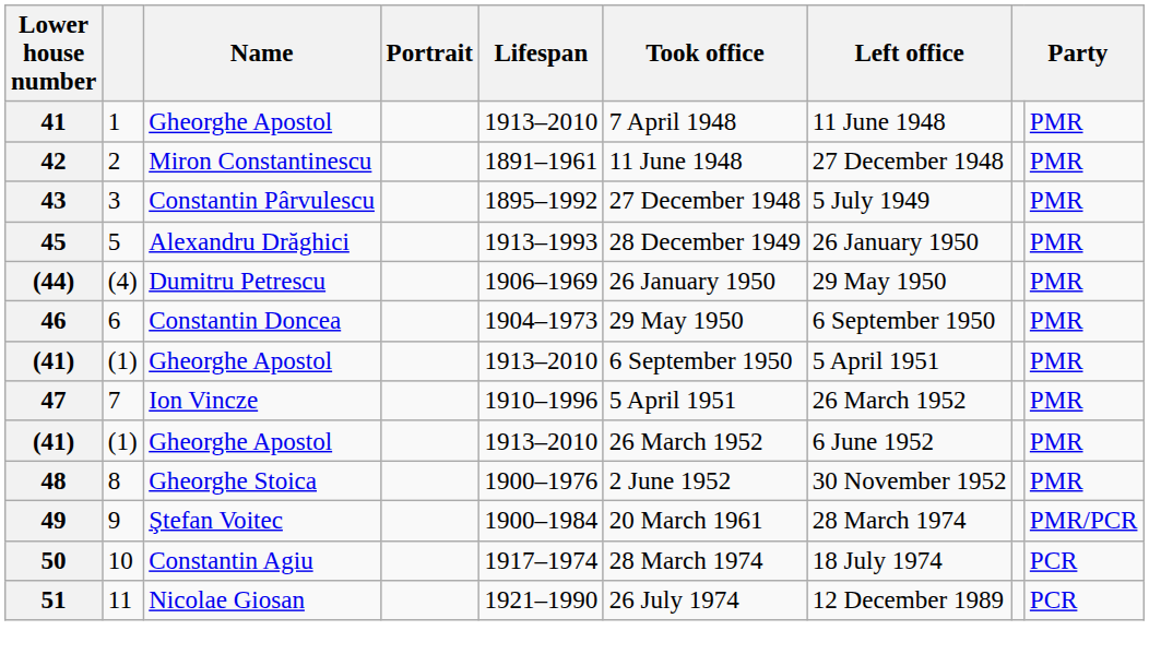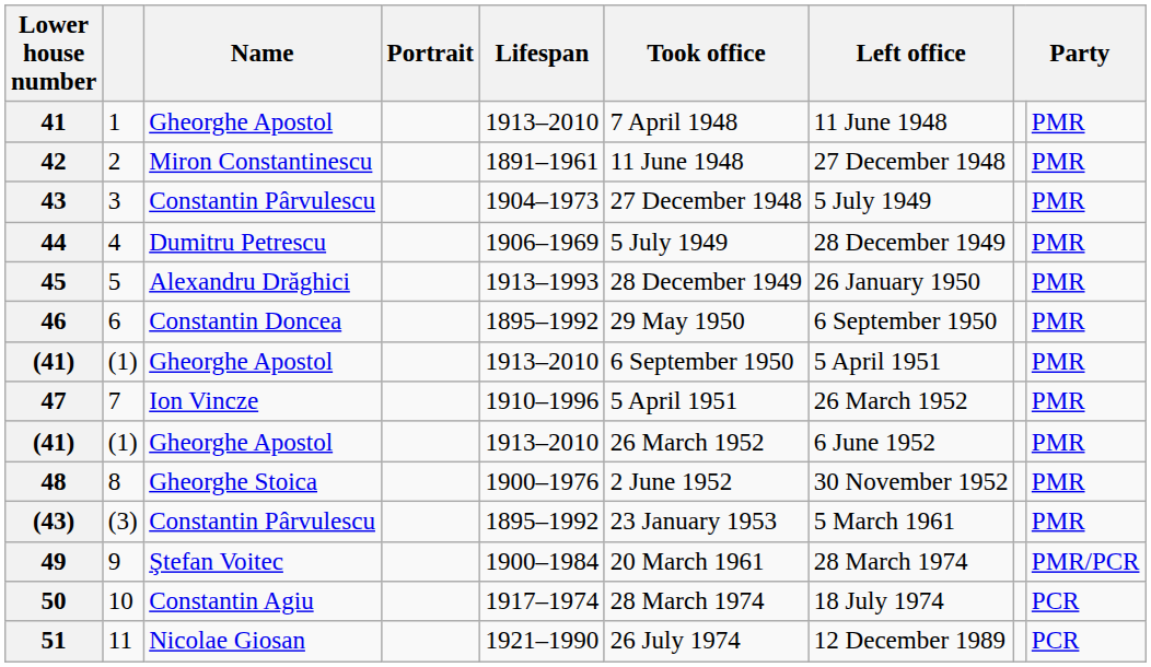 <table class="wikitable">
 <tr>
 <th>Lower<br>house<br>number</th>
 <th></th>
 <th scope="col">Name</th>
 <th scope="col">Portrait</th>
 <th scope="col">Lifespan</th>
 <th scope="col">Took office</th>
 <th scope="col">Left office</th>
 <th scope="col" colspan=2>Party</th>
 </tr>
 <tr>
 <th scope="row">41</th>
 <td>1</td>
 <td><a href='#'>Gheorghe Apostol</a></td>
 <td></td>
 <td>1913–2010</td>
 <td>7 April 1948</td>
 <td>11 June 1948</td>
 <td bgcolor=></td>
 <td><a href='#'>PMR</a></td>
 </tr>
 <tr>
 <th scope="row">42</th>
 <td>2</td>
 <td><a href='#'>Miron Constantinescu</a></td>
 <td></td>
 <td>1891–1961</td>
 <td>11 June 1948</td>
 <td>27 December 1948</td>
 <td bgcolor=></td>
 <td><a href='#'>PMR</a></td>
 </tr>
 <tr>
 <th scope="row">43</th>
 <td>3</td>
 <td><a href='#'>Constantin Pârvulescu</a></td>
 <td></td>
-<td>1895–1992</td>
+<td>1904–1973</td>
 <td>27 December 1948</td>
 <td>5 July 1949</td>
+<td bgcolor=></td>
+<td><a href='#'>PMR</a></td>
+</tr>
+<tr>
+<th scope="row">44</th>
+<td>4</td>
+<td><a href='#'>Dumitru Petrescu</a></td>
+<td></td>
+<td>1906–1969</td>
+<td>5 July 1949</td>
+<td>28 December 1949</td>
 <td bgcolor=></td>
 <td><a href='#'>PMR</a></td>
 </tr>
 <tr>
 <th scope="row">45</th>
 <td>5</td>
 <td><a href='#'>Alexandru Drăghici</a></td>
 <td></td>
 <td>1913–1993</td>
 <td>28 December 1949</td>
 <td>26 January 1950</td>
 <td bgcolor=></td>
 <td><a href='#'>PMR</a></td>
 </tr>
 <tr>
-<th scope="row">(44)</th>
-<td>(4)</td>
-<td><a href='#'>Dumitru Petrescu</a></td>
-<td></td>
-<td>1906–1969</td>
-<td>26 January 1950</td>
-<td>29 May 1950</td>
-<td bgcolor=></td>
-<td><a href='#'>PMR</a></td>
-</tr>
-<tr>
 <th scope="row">46</th>
 <td>6</td>
 <td><a href='#'>Constantin Doncea</a></td>
 <td></td>
-<td>1904–1973</td>
+<td>1895–1992</td>
 <td>29 May 1950</td>
 <td>6 September 1950</td>
 <td bgcolor=></td>
 <td><a href='#'>PMR</a></td>
 </tr>
 <tr>
 <th scope="row">(41)</th>
 <td>(1)</td>
 <td><a href='#'>Gheorghe Apostol</a></td>
 <td></td>
 <td>1913–2010</td>
 <td>6 September 1950</td>
 <td>5 April 1951</td>
 <td bgcolor=></td>
 <td><a href='#'>PMR</a></td>
 </tr>
 <tr>
 <th scope="row">47</th>
 <td>7</td>
 <td><a href='#'>Ion Vincze</a></td>
 <td></td>
 <td>1910–1996</td>
 <td>5 April 1951</td>
 <td>26 March 1952</td>
 <td bgcolor=></td>
 <td><a href='#'>PMR</a></td>
 </tr>
 <tr>
 <th scope="row">(41)</th>
 <td>(1)</td>
 <td><a href='#'>Gheorghe Apostol</a></td>
 <td></td>
 <td>1913–2010</td>
 <td>26 March 1952</td>
 <td>6 June 1952</td>
 <td bgcolor=></td>
 <td><a href='#'>PMR</a></td>
 </tr>
 <tr>
 <th scope="row">48</th>
 <td>8</td>
 <td><a href='#'>Gheorghe Stoica</a></td>
 <td></td>
 <td>1900–1976</td>
 <td>2 June 1952</td>
 <td>30 November 1952</td>
 <td bgcolor=></td>
 <td><a href='#'>PMR</a></td>
 </tr>
 <tr>
+<th scope="row">(43)</th>
+<td>(3)</td>
+<td><a href='#'>Constantin Pârvulescu</a></td>
+<td></td>
+<td>1895–1992</td>
+<td>23 January 1953</td>
+<td>5 March 1961</td>
+<td bgcolor=></td>
+<td><a href='#'>PMR</a></td>
+</tr>
+<tr>
 <th scope="row">49</th>
 <td>9</td>
 <td><a href='#'>Ştefan Voitec</a></td>
 <td></td>
 <td>1900–1984</td>
 <td>20 March 1961</td>
 <td>28 March 1974</td>
 <td bgcolor=></td>
 <td><a href='#'>PMR/PCR</a></td>
 </tr>
 <tr>
 <th scope="row">50</th>
 <td>10</td>
 <td><a href='#'>Constantin Agiu</a></td>
 <td></td>
 <td>1917–1974</td>
 <td>28 March 1974</td>
 <td>18 July 1974</td>
 <td bgcolor=></td>
 <td><a href='#'>PCR</a></td>
 </tr>
 <tr>
 <th scope="row">51</th>
 <td>11</td>
 <td><a href='#'>Nicolae Giosan</a></td>
 <td></td>
 <td>1921–1990</td>
 <td>26 July 1974</td>
 <td>12 December 1989</td>
 <td bgcolor=></td>
 <td><a href='#'>PCR</a></td>
 </tr>
 </table>
